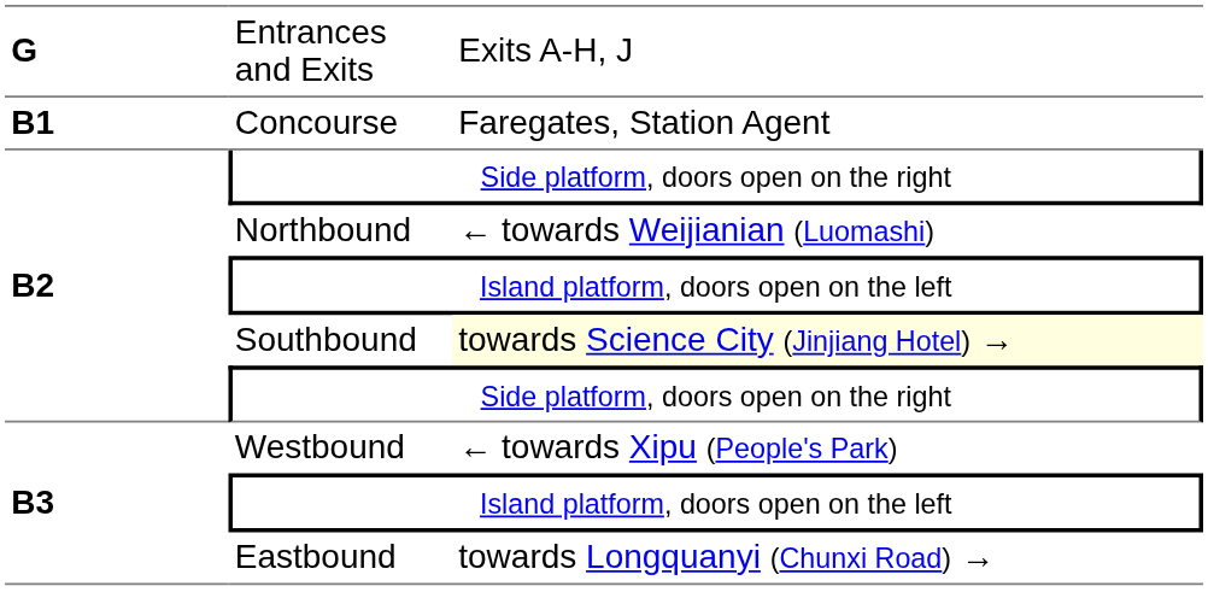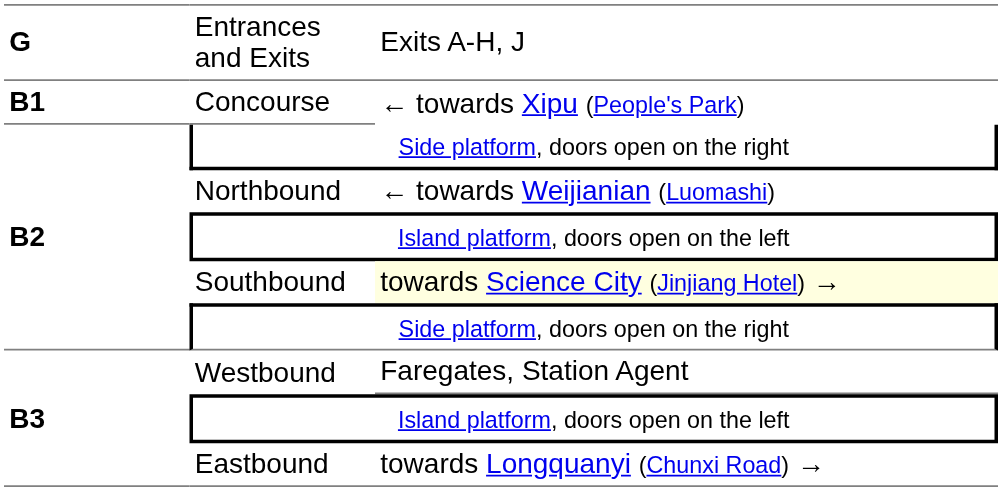 <table cellspacing=0 cellpadding=3>
 <tr>
 <td style="border-top:solid 1px gray;border-bottom:solid 1px gray;" width=100><strong>G</strong></td>
 <td style="border-top:solid 1px gray;border-bottom:solid 1px gray;" width=100>Entrances and Exits</td>
 <td style="border-top:solid 1px gray;border-bottom:solid 1px gray;" width=350>Exits A-H, J</td>
 </tr>
 <tr>
 <td style="border-bottom:solid 1px gray;"><strong>B1</strong></td>
 <td style="border-bottom:solid 1px gray;">Concourse</td>
-<td style="border-bottom:solid 1px gray;">Faregates, Station Agent</td>
+<td>←  towards <a href='#'>Xipu</a> <small>(<a href='#'>People's Park</a>)</small></td>
 </tr>
 <tr>
 <td style="border-bottom:solid 1px gray;" rowspan=5><strong>B2</strong></td>
 <td style="border-right:solid 2px black;border-left:solid 2px black;border-bottom:solid 2px black;text-align:center;" colspan=2><small><a href='#'>Side platform</a>, doors open on the right</small></td>
 </tr>
 <tr>
 <td>Northbound</td>
 <td>←  towards <a href='#'>Weijianian</a> <small>(<a href='#'>Luomashi</a>)</small></td>
 </tr>
 <tr>
 <td style="border-right:solid 2px black;border-left:solid 2px black;border-top:solid 2px black;border-bottom:solid 2px black;text-align:center;" colspan=2><small><a href='#'>Island platform</a>, doors open on the left</small></td>
 </tr>
 <tr>
 <td>Southbound</td>
 <td style="background: lightyellow;">  towards <a href='#'>Science City</a> <small>(<a href='#'>Jinjiang Hotel</a>)</small> →</td>
 </tr>
 <tr>
 <td style="border-right:solid 2px black;border-left:solid 2px black;border-top:solid 2px black;border-bottom:solid 1px gray;text-align:center;" colspan=2><small><a href='#'>Side platform</a>, doors open on the right</small></td>
 </tr>
 <tr>
 <td style="border-bottom:solid 1px gray;" rowspan=3><strong>B3</strong></td>
 <td>Westbound</td>
-<td>←  towards <a href='#'>Xipu</a> <small>(<a href='#'>People's Park</a>)</small></td>
+<td style="border-bottom:solid 1px gray;">Faregates, Station Agent</td>
 </tr>
 <tr>
 <td style="border-right:solid 2px black;border-left:solid 2px black;border-top:solid 2px black;border-bottom:solid 2px black;text-align:center;" colspan=2><small><a href='#'>Island platform</a>, doors open on the left</small></td>
 </tr>
 <tr>
 <td style="border-bottom:solid 1px gray;">Eastbound</td>
 <td style="border-bottom:solid 1px gray;">  towards <a href='#'>Longquanyi</a> <small>(<a href='#'>Chunxi Road</a>)</small> →</td>
 </tr>
 </table>
